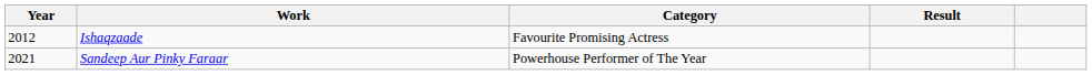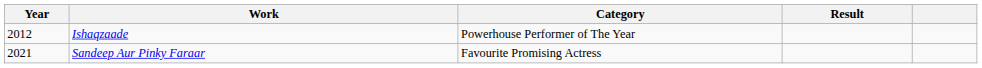 <table class="wikitable" style="width:100%;">
 <tr>
 <th width=5%>Year</th>
 <th style="width:30%;">Work</th>
 <th style="width:25%;">Category</th>
 <th style="width:10%;">Result</th>
 <th width=5%></th>
 </tr>
 <tr>
 <td>2012</td>
 <td><em><a href='#'>Ishaqzaade</a></em></td>
-<td>Favourite Promising Actress</td>
+<td>Powerhouse Performer of The Year</td>
 <td></td>
 <td style="text-align:center;"></td>
 </tr>
 <tr>
 <td>2021</td>
 <td><em><a href='#'>Sandeep Aur Pinky Faraar</a></em></td>
-<td>Powerhouse Performer of The Year</td>
+<td>Favourite Promising Actress</td>
 <td></td>
 <td style="text-align:center;"></td>
 </tr>
 </table>
